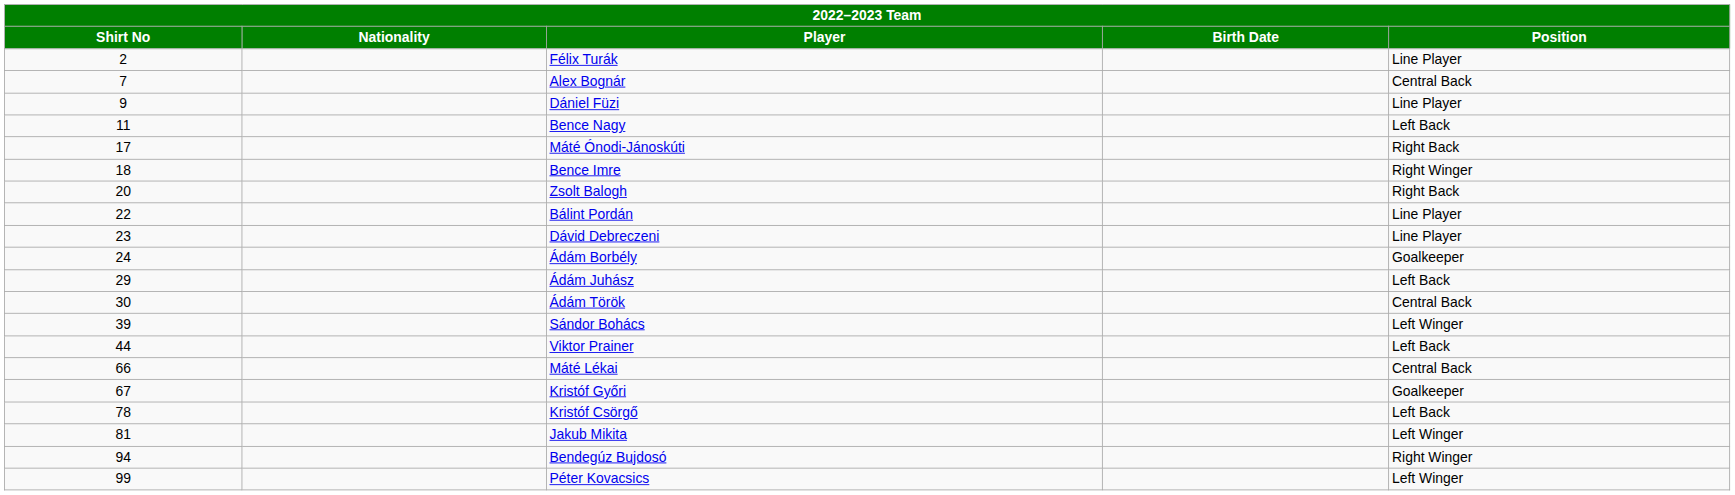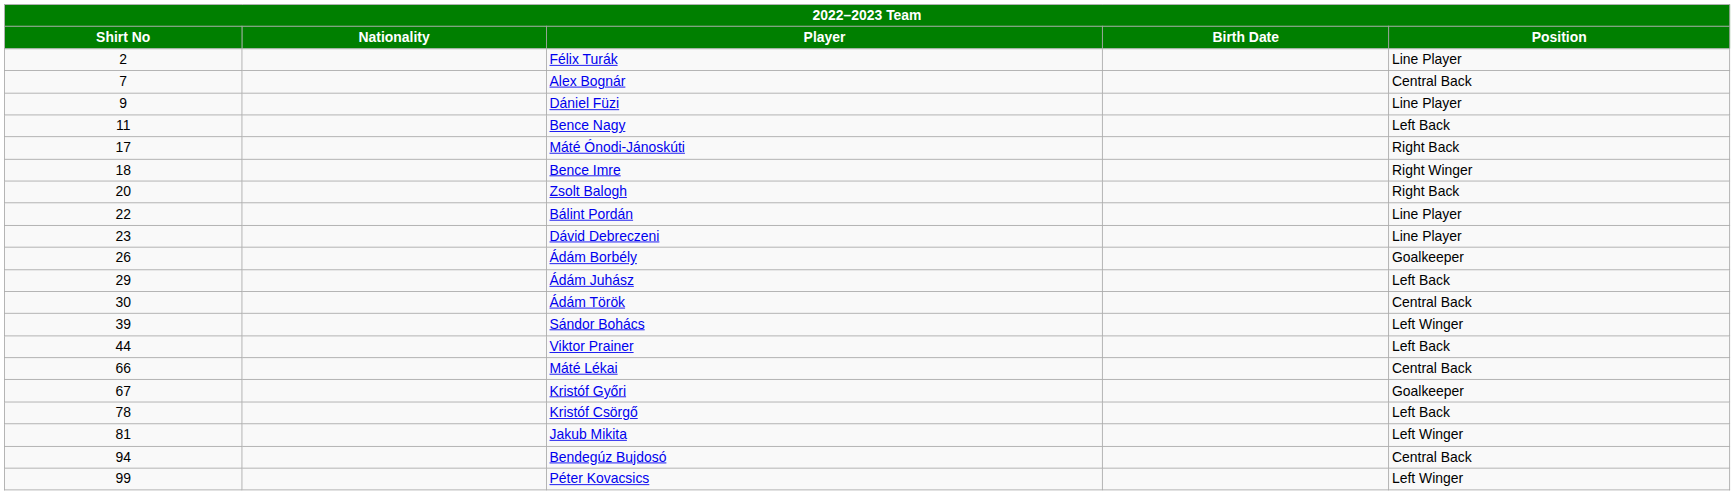 <table class="wikitable collapsible collapsed" style="width:100%;">
 <tr>
 <th colspan=5 style="background-color:#007F00;color:#FFFFFF;text-align:center;"> <strong>2022–2023 Team</strong></th>
 </tr>
 <tr>
 <th style="color:#FFFFFF; background:#007F00">Shirt No</th>
 <th style="color:#FFFFFF; background:#007F00">Nationality</th>
 <th style="color:#FFFFFF; background:#007F00">Player</th>
 <th style="color:#FFFFFF; background:#007F00">Birth Date</th>
 <th style="color:#FFFFFF; background:#007F00">Position</th>
 </tr>
 <tr>
 <td align=center>2</td>
 <td></td>
 <td><a href='#'>Félix Turák</a></td>
 <td></td>
 <td>Line Player</td>
 </tr>
 <tr>
 <td align=center>7</td>
 <td></td>
 <td><a href='#'>Alex Bognár</a></td>
 <td></td>
 <td>Central Back</td>
 </tr>
 <tr>
 <td align=center>9</td>
 <td></td>
 <td><a href='#'>Dániel Füzi</a></td>
 <td></td>
 <td>Line Player</td>
 </tr>
 <tr>
 <td align=center>11</td>
 <td></td>
 <td><a href='#'>Bence Nagy</a></td>
 <td></td>
 <td>Left Back</td>
 </tr>
 <tr>
 <td align=center>17</td>
 <td></td>
 <td><a href='#'>Máté Ónodi-Jánoskúti</a></td>
 <td></td>
 <td>Right Back</td>
 </tr>
 <tr>
 <td align=center>18</td>
 <td></td>
 <td><a href='#'>Bence Imre</a></td>
 <td></td>
 <td>Right Winger</td>
 </tr>
 <tr>
 <td align=center>20</td>
 <td></td>
 <td><a href='#'>Zsolt Balogh</a></td>
 <td></td>
 <td>Right Back</td>
 </tr>
 <tr>
 <td align=center>22</td>
 <td></td>
 <td><a href='#'>Bálint Pordán</a></td>
 <td></td>
 <td>Line Player</td>
 </tr>
 <tr>
 <td align=center>23</td>
 <td></td>
 <td><a href='#'>Dávid Debreczeni</a></td>
 <td></td>
 <td>Line Player</td>
 </tr>
 <tr>
-<td align=center>24</td>
+<td align=center>26</td>
 <td></td>
 <td><a href='#'>Ádám Borbély</a></td>
 <td></td>
 <td>Goalkeeper</td>
 </tr>
 <tr>
 <td align=center>29</td>
 <td></td>
 <td><a href='#'>Ádám Juhász</a></td>
 <td></td>
 <td>Left Back</td>
 </tr>
 <tr>
 <td align=center>30</td>
 <td></td>
 <td><a href='#'>Ádám Török</a></td>
 <td></td>
 <td>Central Back</td>
 </tr>
 <tr>
 <td align=center>39</td>
 <td></td>
 <td><a href='#'>Sándor Bohács</a></td>
 <td></td>
 <td>Left Winger</td>
 </tr>
 <tr>
 <td align=center>44</td>
 <td></td>
 <td><a href='#'>Viktor Prainer</a></td>
 <td></td>
 <td>Left Back</td>
 </tr>
 <tr>
 <td align=center>66</td>
 <td></td>
 <td><a href='#'>Máté Lékai</a></td>
 <td></td>
 <td>Central Back</td>
 </tr>
 <tr>
 <td align=center>67</td>
 <td></td>
 <td><a href='#'>Kristóf Győri</a></td>
 <td></td>
 <td>Goalkeeper</td>
 </tr>
 <tr>
 <td align=center>78</td>
 <td></td>
 <td><a href='#'>Kristóf Csörgő</a></td>
 <td></td>
 <td>Left Back</td>
 </tr>
 <tr>
 <td align=center>81</td>
 <td></td>
 <td><a href='#'>Jakub Mikita</a></td>
 <td></td>
 <td>Left Winger</td>
 </tr>
 <tr>
 <td align=center>94</td>
 <td></td>
 <td><a href='#'>Bendegúz Bujdosó</a></td>
 <td></td>
-<td>Right Winger</td>
+<td>Central Back</td>
 </tr>
 <tr>
 <td align=center>99</td>
 <td></td>
 <td><a href='#'>Péter Kovacsics</a></td>
 <td></td>
 <td>Left Winger</td>
 </tr>
 </table>
